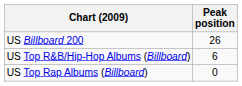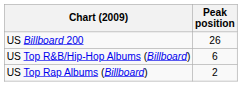 <table class="wikitable sortable">
 <tr>
 <th>Chart (2009)</th>
 <th>Peak<br>position</th>
 </tr>
 <tr>
 <td>US <a href='#'><em>Billboard</em> 200</a></td>
 <td align="center">26</td>
 </tr>
 <tr>
 <td>US <a href='#'>Top R&B/Hip-Hop Albums</a> (<em><a href='#'>Billboard</a></em>)</td>
 <td align="center">6</td>
 </tr>
 <tr>
 <td>US <a href='#'>Top Rap Albums</a> (<em><a href='#'>Billboard</a></em>)</td>
-<td align="center">0</td>
+<td align="center">2</td>
 </tr>
 </table>
